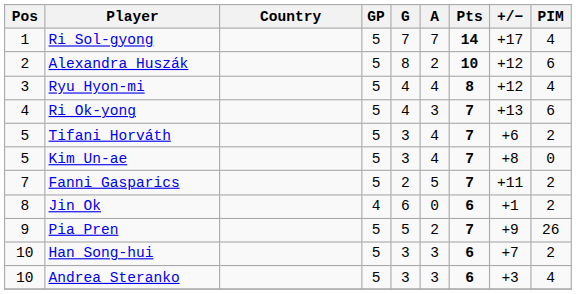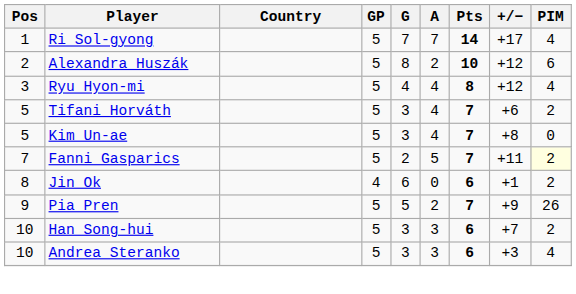 <table class="wikitable sortable" style="text-align: center;">
 <tr>
 <th width=30>Pos</th>
 <th width=150>Player</th>
 <th width=120>Country</th>
 <th width=20>GP</th>
 <th width=20>G</th>
 <th width=20>A</th>
 <th width=30>Pts</th>
 <th width=30>+/−</th>
 <th width=30>PIM</th>
 </tr>
 <tr>
 <td>1</td>
 <td align=left><a href='#'>Ri Sol-gyong</a></td>
 <td align=left></td>
 <td>5</td>
 <td>7</td>
 <td>7</td>
 <td><strong>14</strong></td>
 <td>+17</td>
 <td>4</td>
 </tr>
 <tr>
 <td>2</td>
 <td align=left><a href='#'>Alexandra Huszák</a></td>
 <td align=left></td>
 <td>5</td>
 <td>8</td>
 <td>2</td>
 <td><strong>10</strong></td>
 <td>+12</td>
 <td>6</td>
 </tr>
 <tr>
 <td>3</td>
 <td align=left><a href='#'>Ryu Hyon-mi</a></td>
 <td align=left></td>
 <td>5</td>
 <td>4</td>
 <td>4</td>
 <td><strong>8</strong></td>
 <td>+12</td>
 <td>4</td>
 </tr>
 <tr>
-<td>4</td>
-<td align=left><a href='#'>Ri Ok-yong</a></td>
-<td align=left></td>
-<td>5</td>
-<td>4</td>
-<td>3</td>
-<td><strong>7</strong></td>
-<td>+13</td>
-<td>6</td>
-</tr>
-<tr>
 <td>5</td>
 <td align=left><a href='#'>Tifani Horváth</a></td>
 <td align=left></td>
 <td>5</td>
 <td>3</td>
 <td>4</td>
 <td><strong>7</strong></td>
 <td>+6</td>
 <td>2</td>
 </tr>
 <tr>
 <td>5</td>
 <td align=left><a href='#'>Kim Un-ae</a></td>
 <td align=left></td>
 <td>5</td>
 <td>3</td>
 <td>4</td>
 <td><strong>7</strong></td>
 <td>+8</td>
 <td>0</td>
 </tr>
 <tr>
 <td>7</td>
 <td align=left><a href='#'>Fanni Gasparics</a></td>
 <td align=left></td>
 <td>5</td>
 <td>2</td>
 <td>5</td>
 <td><strong>7</strong></td>
 <td>+11</td>
-<td>2</td>
+<td style="background: lightyellow;">2</td>
 </tr>
 <tr>
 <td>8</td>
 <td align=left><a href='#'>Jin Ok</a></td>
 <td align=left></td>
 <td>4</td>
 <td>6</td>
 <td>0</td>
 <td><strong>6</strong></td>
 <td>+1</td>
 <td>2</td>
 </tr>
 <tr>
 <td>9</td>
 <td align=left><a href='#'>Pia Pren</a></td>
 <td align=left></td>
 <td>5</td>
 <td>5</td>
 <td>2</td>
 <td><strong>7</strong></td>
 <td>+9</td>
 <td>26</td>
 </tr>
 <tr>
 <td>10</td>
 <td align=left><a href='#'>Han Song-hui</a></td>
 <td align=left></td>
 <td>5</td>
 <td>3</td>
 <td>3</td>
 <td><strong>6</strong></td>
 <td>+7</td>
 <td>2</td>
 </tr>
 <tr>
 <td>10</td>
 <td align=left><a href='#'>Andrea Steranko</a></td>
 <td align=left></td>
 <td>5</td>
 <td>3</td>
 <td>3</td>
 <td><strong>6</strong></td>
 <td>+3</td>
 <td>4</td>
 </tr>
 <tr>
 </tr>
 </table>
